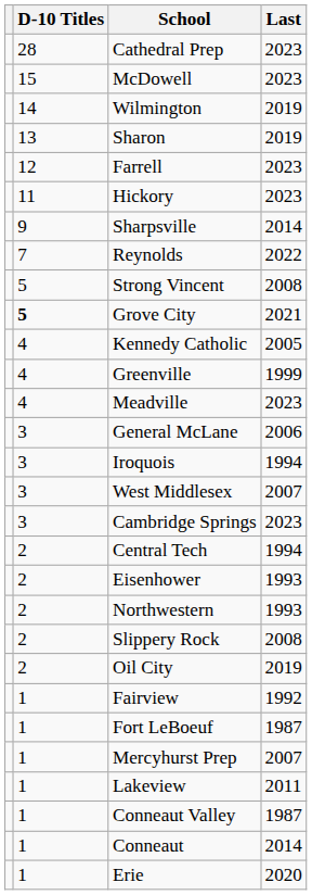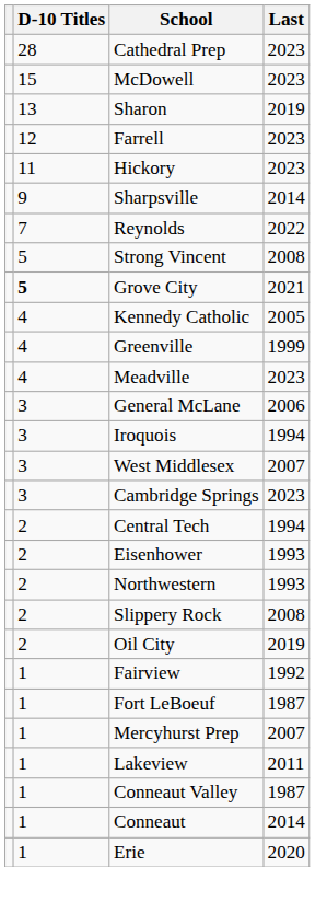 <table class="wikitable">
 <tr>
 <th></th>
 <th>D-10 Titles</th>
 <th>School</th>
 <th>Last</th>
 </tr>
 <tr>
 <td></td>
 <td>28</td>
 <td>Cathedral Prep</td>
 <td>2023</td>
 </tr>
 <tr>
 <td></td>
 <td>15</td>
 <td>McDowell</td>
 <td>2023</td>
-</tr>
-<tr>
-<td></td>
-<td>14</td>
-<td>Wilmington</td>
-<td>2019</td>
 </tr>
 <tr>
 <td></td>
 <td>13</td>
 <td>Sharon</td>
 <td>2019</td>
 </tr>
 <tr>
 <td></td>
 <td>12</td>
 <td>Farrell</td>
 <td>2023</td>
 </tr>
 <tr>
 <td></td>
 <td>11</td>
 <td>Hickory</td>
 <td>2023</td>
 </tr>
 <tr>
 <td></td>
 <td>9</td>
 <td>Sharpsville</td>
 <td>2014</td>
 </tr>
 <tr>
 <td></td>
 <td>7</td>
 <td>Reynolds</td>
 <td>2022</td>
 </tr>
 <tr>
 <td></td>
 <td>5</td>
 <td>Strong Vincent </td>
 <td>2008</td>
 </tr>
 <tr>
 <td></td>
 <td><strong>5</strong></td>
 <td>Grove City</td>
 <td>2021</td>
 </tr>
 <tr>
 <td></td>
 <td>4</td>
 <td>Kennedy Catholic </td>
 <td>2005</td>
 </tr>
 <tr>
 <td></td>
 <td>4</td>
 <td>Greenville</td>
 <td>1999</td>
 </tr>
 <tr>
 <td></td>
 <td>4</td>
 <td>Meadville</td>
 <td>2023</td>
 </tr>
 <tr>
 <td></td>
 <td>3</td>
 <td>General McLane</td>
 <td>2006</td>
 </tr>
 <tr>
 <td></td>
 <td>3</td>
 <td>Iroquois</td>
 <td>1994</td>
 </tr>
 <tr>
 <td></td>
 <td>3</td>
 <td>West Middlesex</td>
 <td>2007</td>
 </tr>
 <tr>
 <td></td>
 <td>3</td>
 <td>Cambridge Springs</td>
 <td>2023</td>
 </tr>
 <tr>
 <td></td>
 <td>2</td>
 <td>Central Tech </td>
 <td>1994</td>
 </tr>
 <tr>
 <td></td>
 <td>2</td>
 <td>Eisenhower</td>
 <td>1993</td>
 </tr>
 <tr>
 <td></td>
 <td>2</td>
 <td>Northwestern</td>
 <td>1993</td>
 </tr>
 <tr>
 <td></td>
 <td>2</td>
 <td>Slippery Rock</td>
 <td>2008</td>
 </tr>
 <tr>
 <td></td>
 <td>2</td>
 <td>Oil City</td>
 <td>2019</td>
 </tr>
 <tr>
 <td></td>
 <td>1</td>
 <td>Fairview</td>
 <td>1992</td>
 </tr>
 <tr>
 <td></td>
 <td>1</td>
 <td>Fort LeBoeuf</td>
 <td>1987</td>
 </tr>
 <tr>
 <td></td>
 <td>1</td>
 <td>Mercyhurst Prep</td>
 <td>2007</td>
 </tr>
 <tr>
 <td></td>
 <td>1</td>
 <td>Lakeview</td>
 <td>2011</td>
 </tr>
 <tr>
 <td></td>
 <td>1</td>
 <td>Conneaut Valley </td>
 <td>1987</td>
 </tr>
 <tr>
 <td></td>
 <td>1</td>
 <td>Conneaut </td>
 <td>2014</td>
 </tr>
 <tr>
 <td></td>
 <td>1</td>
 <td>Erie </td>
 <td>2020</td>
 </tr>
 </table>
